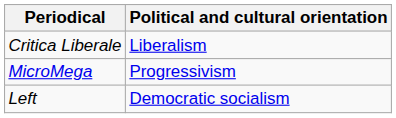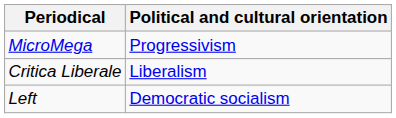 <table class="wikitable">
 <tr>
 <th>Periodical</th>
 <th>Political and cultural orientation</th>
 </tr>
 <tr>
+<td><em><a href='#'>MicroMega</a></em></td>
+<td><a href='#'>Progressivism</a></td>
+</tr>
+<tr>
 <td><em>Critica Liberale</em></td>
 <td><a href='#'>Liberalism</a></td>
-</tr>
-<tr>
-<td><em><a href='#'>MicroMega</a></em></td>
-<td><a href='#'>Progressivism</a></td>
 </tr>
 <tr>
 <td><em>Left</em></td>
 <td><a href='#'>Democratic socialism</a></td>
 </tr>
 </table>
